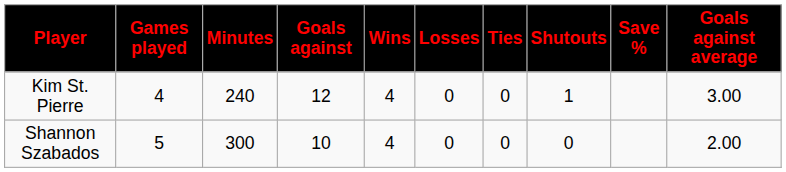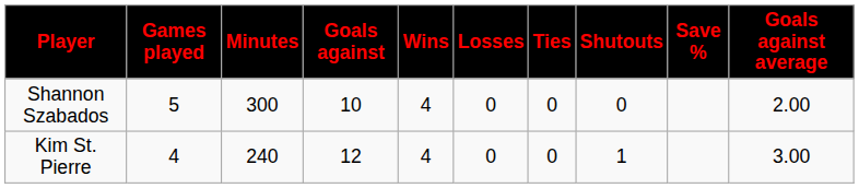 <table class="wikitable" style="width:80%;">
 <tr style="text-align:center; background:black; color:red;">
 <td><strong>Player</strong></td>
 <td><strong>Games played</strong></td>
 <td><strong>Minutes</strong></td>
 <td><strong>Goals against</strong></td>
 <td><strong>Wins</strong></td>
 <td><strong>Losses</strong></td>
 <td><strong>Ties</strong></td>
 <td><strong>Shutouts</strong></td>
 <td><strong>Save %</strong></td>
 <td><strong>Goals against average</strong></td>
 </tr>
 <tr style="text-align:center;" bgcolor="">
+<td>Shannon Szabados</td>
+<td>5</td>
+<td>300</td>
+<td>10</td>
+<td>4</td>
+<td>0</td>
+<td>0</td>
+<td>0</td>
+<td></td>
+<td>2.00</td>
+</tr>
+<tr style="text-align:center;" bgcolor="">
 <td>Kim St. Pierre</td>
 <td>4</td>
 <td>240</td>
 <td>12</td>
 <td>4</td>
 <td>0</td>
 <td>0</td>
 <td>1</td>
 <td></td>
 <td>3.00</td>
 </tr>
-<tr style="text-align:center;" bgcolor="">
-<td>Shannon Szabados</td>
-<td>5</td>
-<td>300</td>
-<td>10</td>
-<td>4</td>
-<td>0</td>
-<td>0</td>
-<td>0</td>
-<td></td>
-<td>2.00</td>
-</tr>
 </table>
